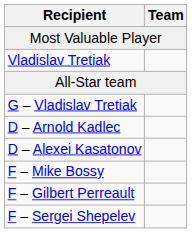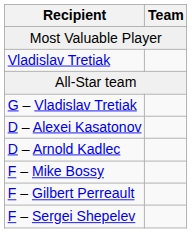 <table class="wikitable">
 <tr>
 <th>Recipient</th>
 <th>Team</th>
 </tr>
 <tr align="center" bgcolor="f0f0f0">
 <td colspan="2">Most Valuable Player</td>
 </tr>
 <tr>
 <td><a href='#'>Vladislav Tretiak</a></td>
 <td></td>
 </tr>
 <tr align="center" bgcolor="f0f0f0">
 <td colspan="2">All-Star team</td>
 </tr>
 <tr>
 <td><a href='#'>G</a> – <a href='#'>Vladislav Tretiak</a></td>
 <td></td>
 </tr>
 <tr>
-<td><a href='#'>D</a> – <a href='#'>Arnold Kadlec</a></td>
+<td><a href='#'>D</a> – <a href='#'>Alexei Kasatonov</a></td>
 <td></td>
 </tr>
 <tr>
-<td><a href='#'>D</a> – <a href='#'>Alexei Kasatonov</a></td>
+<td><a href='#'>D</a> – <a href='#'>Arnold Kadlec</a></td>
 <td></td>
 </tr>
 <tr>
 <td><a href='#'>F</a> – <a href='#'>Mike Bossy</a></td>
 <td></td>
 </tr>
 <tr>
 <td><a href='#'>F</a> – <a href='#'>Gilbert Perreault</a></td>
 <td></td>
 </tr>
 <tr>
 <td><a href='#'>F</a> – <a href='#'>Sergei Shepelev</a></td>
 <td></td>
 </tr>
 </table>
